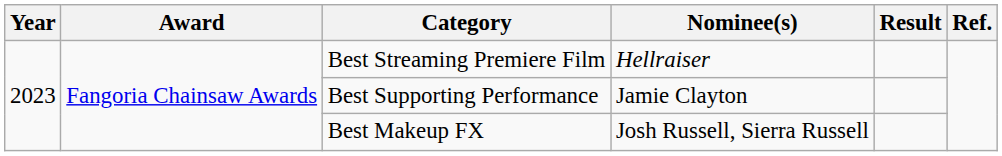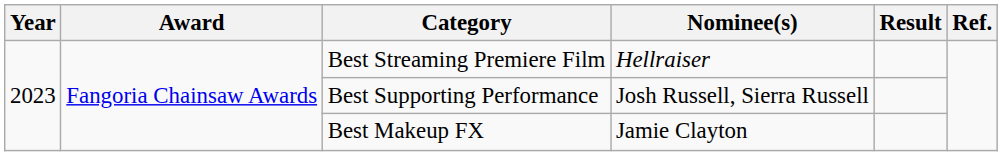 <table class="wikitable">
 <tr>
 <th>Year</th>
 <th>Award</th>
 <th>Category</th>
 <th>Nominee(s)</th>
 <th>Result</th>
 <th>Ref.</th>
 </tr>
 <tr>
 <td rowspan="3">2023</td>
 <td rowspan="3"><a href='#'>Fangoria Chainsaw Awards</a></td>
 <td>Best Streaming Premiere Film</td>
 <td><em>Hellraiser</em></td>
 <td></td>
 <td rowspan="3" style="text-align:center;"></td>
 </tr>
 <tr>
 <td>Best Supporting Performance</td>
-<td>Jamie Clayton</td>
+<td>Josh Russell, Sierra Russell</td>
 <td></td>
 </tr>
 <tr>
 <td>Best Makeup FX</td>
-<td>Josh Russell, Sierra Russell</td>
+<td>Jamie Clayton</td>
 <td></td>
 </tr>
 </table>
